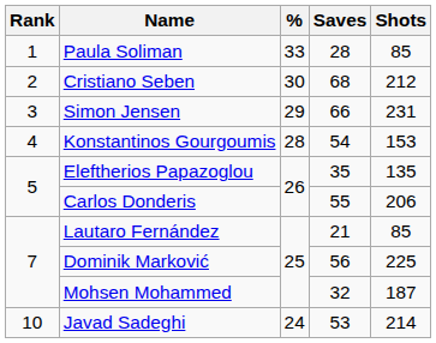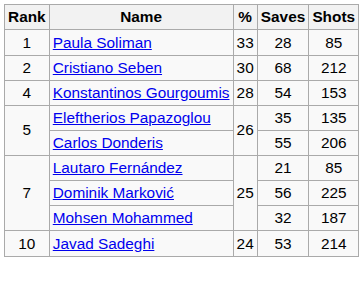 <table class="wikitable sortable" style="text-align: center; font-size: 96%;">
 <tr>
 <th>Rank</th>
 <th>Name</th>
 <th>%</th>
 <th>Saves</th>
 <th>Shots</th>
 </tr>
 <tr>
 <td>1</td>
 <td style="text-align: left;"> <a href='#'>Paula Soliman</a></td>
 <td>33</td>
 <td>28</td>
 <td>85</td>
 </tr>
 <tr>
 <td>2</td>
 <td style="text-align: left;"> <a href='#'>Cristiano Seben</a></td>
 <td>30</td>
 <td>68</td>
 <td>212</td>
-</tr>
-<tr>
-<td>3</td>
-<td style="text-align: left;"> <a href='#'>Simon Jensen</a></td>
-<td>29</td>
-<td>66</td>
-<td>231</td>
 </tr>
 <tr>
 <td>4</td>
 <td style="text-align: left;"> <a href='#'>Konstantinos Gourgoumis</a></td>
 <td>28</td>
 <td>54</td>
 <td>153</td>
 </tr>
 <tr>
 <td rowspan="2">5</td>
 <td style="text-align: left;"> <a href='#'>Eleftherios Papazoglou</a></td>
 <td rowspan="2">26</td>
 <td>35</td>
 <td>135</td>
 </tr>
 <tr>
 <td style="text-align: left;"> <a href='#'>Carlos Donderis</a></td>
 <td>55</td>
 <td>206</td>
 </tr>
 <tr>
 <td rowspan="3">7</td>
 <td style="text-align: left;"> <a href='#'>Lautaro Fernández</a></td>
 <td rowspan="3">25</td>
 <td>21</td>
 <td>85</td>
 </tr>
 <tr>
 <td style="text-align: left;"> <a href='#'>Dominik Marković</a></td>
 <td>56</td>
 <td>225</td>
 </tr>
 <tr>
 <td style="text-align: left;"> <a href='#'>Mohsen Mohammed</a></td>
 <td>32</td>
 <td>187</td>
 </tr>
 <tr>
 <td>10</td>
 <td style="text-align: left;"> <a href='#'>Javad Sadeghi</a></td>
 <td>24</td>
 <td>53</td>
 <td>214</td>
 </tr>
 </table>
